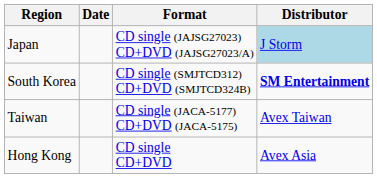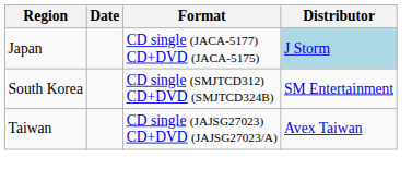 <table class="wikitable">
 <tr>
 <th>Region</th>
 <th>Date</th>
 <th>Format</th>
 <th>Distributor</th>
 </tr>
 <tr>
 <td>Japan</td>
 <td></td>
-<td><a href='#'>CD single</a> <small>(JAJSG27023)</small><br><a href='#'>CD+DVD</a> <small>(JAJSG27023/A)</small></td>
+<td><a href='#'>CD single</a> <small>(JACA-5177)</small><br><a href='#'>CD+DVD</a> <small>(JACA-5175)</small></td>
 <td style="background: lightblue;"><a href='#'>J Storm</a></td>
 </tr>
 <tr>
 <td>South Korea</td>
 <td></td>
 <td><a href='#'>CD single</a> <small>(SMJTCD312)</small><br><a href='#'>CD+DVD</a> <small>(SMJTCD324B)</small></td>
-<td><strong><a href='#'>SM Entertainment</a></strong></td>
+<td><a href='#'>SM Entertainment</a></td>
 </tr>
 <tr>
 <td>Taiwan</td>
 <td></td>
-<td><a href='#'>CD single</a> <small>(JACA-5177)</small><br><a href='#'>CD+DVD</a> <small>(JACA-5175)</small></td>
+<td><a href='#'>CD single</a> <small>(JAJSG27023)</small><br><a href='#'>CD+DVD</a> <small>(JAJSG27023/A)</small></td>
 <td><a href='#'>Avex Taiwan</a></td>
 </tr>
-<tr>
-<td>Hong Kong</td>
-<td></td>
-<td><a href='#'>CD single</a><br><a href='#'>CD+DVD</a></td>
-<td><a href='#'>Avex Asia</a></td>
-</tr>
 </table>
